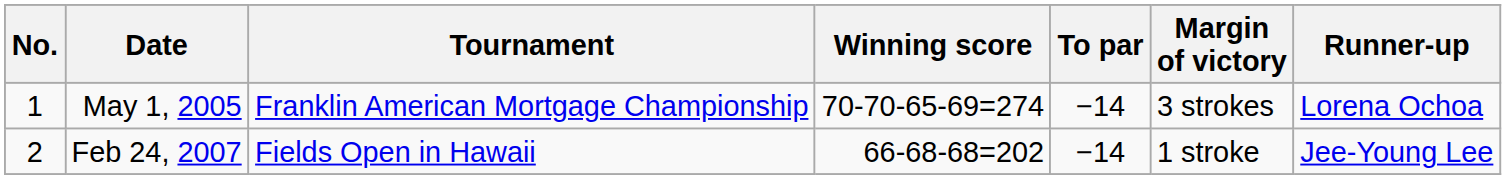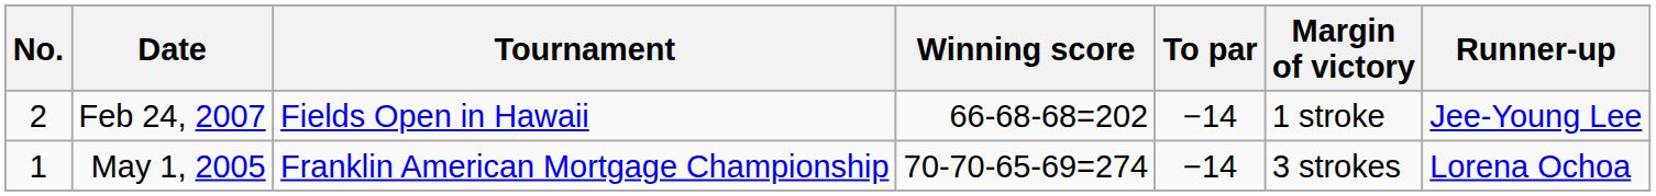 <table class="wikitable" style="font-size:95%;">
 <tr>
 <th>No.</th>
 <th>Date</th>
 <th>Tournament</th>
 <th>Winning score</th>
 <th>To par</th>
 <th>Margin<br>of victory</th>
 <th>Runner-up</th>
 </tr>
 <tr>
+<td align=center>2</td>
+<td align=right>Feb 24, <a href='#'>2007</a></td>
+<td><a href='#'>Fields Open in Hawaii</a></td>
+<td align=right>66-68-68=202</td>
+<td align=center>−14</td>
+<td>1 stroke</td>
+<td> <a href='#'>Jee-Young Lee</a></td>
+</tr>
+<tr>
 <td align=center>1</td>
 <td align=right>May 1, <a href='#'>2005</a></td>
 <td><a href='#'>Franklin American Mortgage Championship</a></td>
 <td align=right>70-70-65-69=274</td>
 <td align=center>−14</td>
 <td>3 strokes</td>
 <td> <a href='#'>Lorena Ochoa</a></td>
 </tr>
-<tr>
-<td align=center>2</td>
-<td align=right>Feb 24, <a href='#'>2007</a></td>
-<td><a href='#'>Fields Open in Hawaii</a></td>
-<td align=right>66-68-68=202</td>
-<td align=center>−14</td>
-<td>1 stroke</td>
-<td> <a href='#'>Jee-Young Lee</a></td>
-</tr>
 </table>
